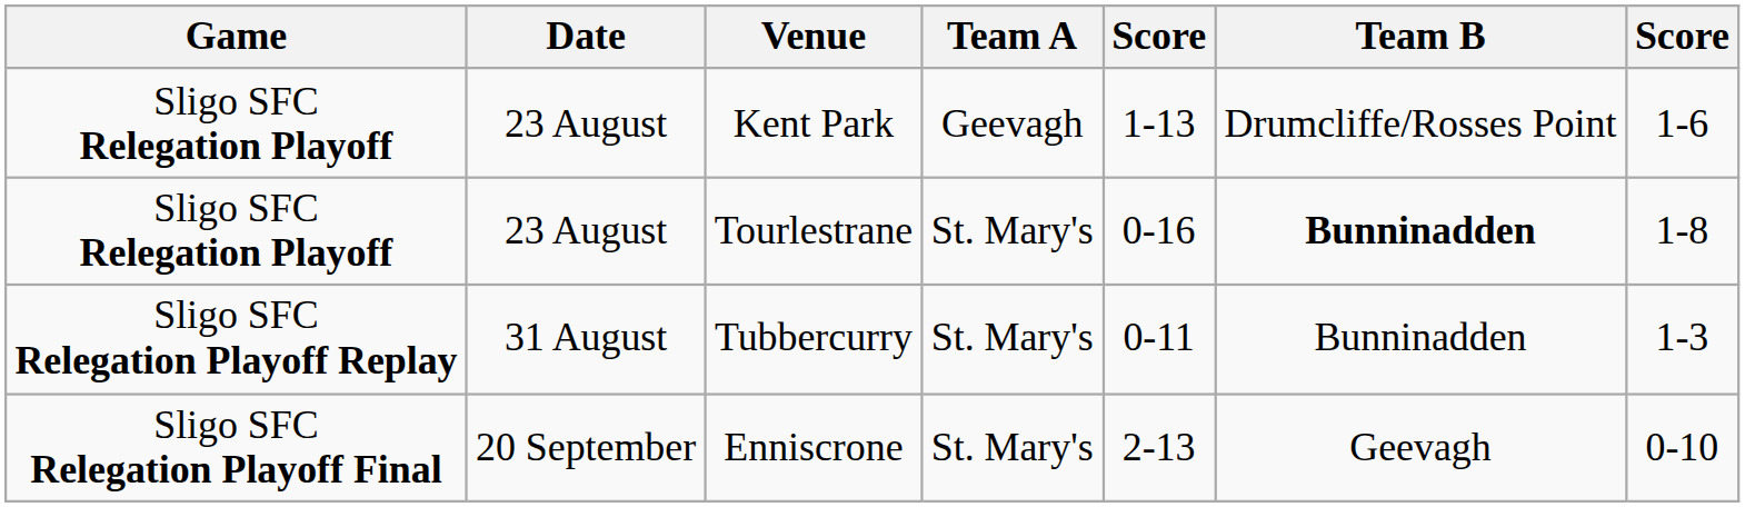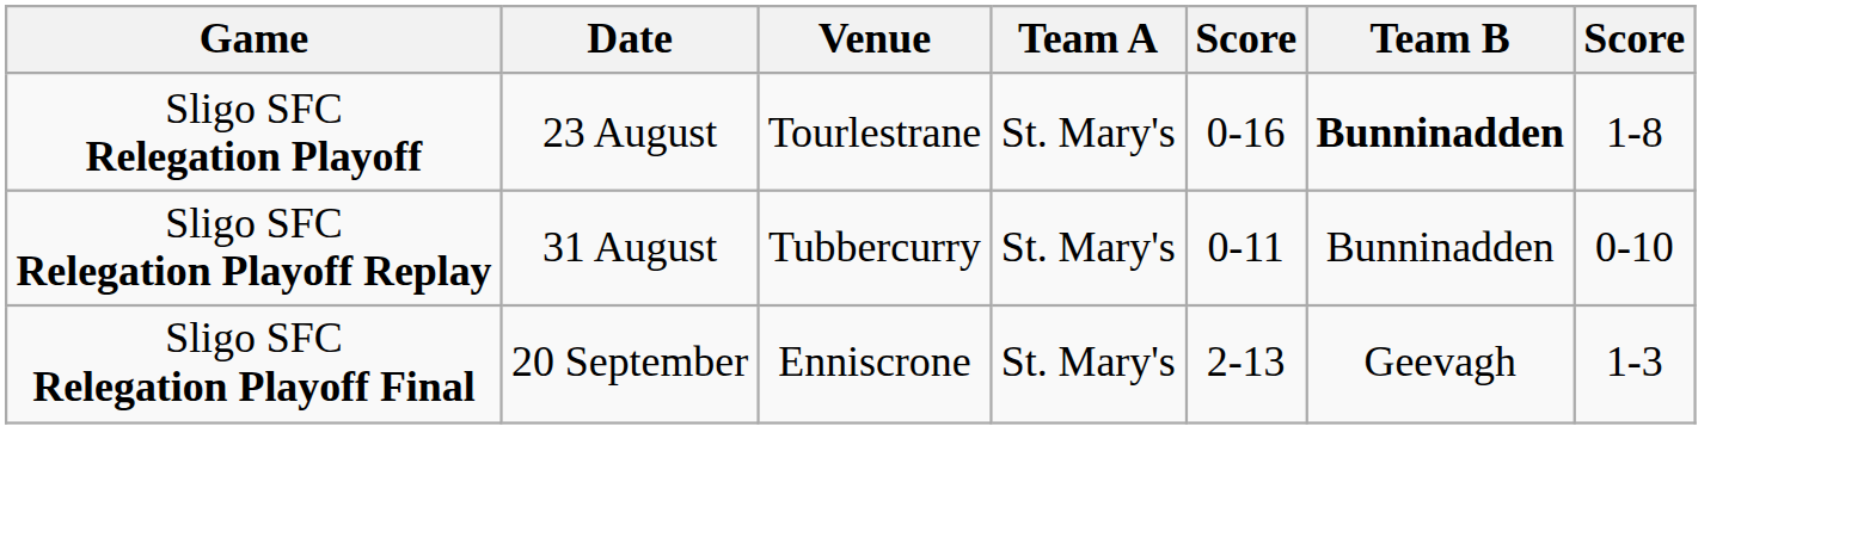 <table class="wikitable">
 <tr>
 <th>Game</th>
 <th>Date</th>
 <th>Venue</th>
 <th>Team A</th>
 <th>Score</th>
 <th>Team B</th>
 <th>Score</th>
-</tr>
-<tr align="center">
-<td>Sligo SFC<br><strong>Relegation Playoff</strong></td>
-<td>23 August</td>
-<td>Kent Park</td>
-<td>Geevagh</td>
-<td>1-13</td>
-<td>Drumcliffe/Rosses Point</td>
-<td>1-6</td>
 </tr>
 <tr align="center">
 <td>Sligo SFC<br><strong>Relegation Playoff</strong></td>
 <td>23 August</td>
 <td>Tourlestrane</td>
 <td>St. Mary's</td>
 <td>0-16</td>
 <td><strong>Bunninadden</strong></td>
 <td>1-8</td>
 </tr>
 <tr align="center">
 <td>Sligo SFC<br><strong>Relegation Playoff Replay</strong></td>
 <td>31 August</td>
 <td>Tubbercurry</td>
 <td>St. Mary's</td>
 <td>0-11</td>
 <td>Bunninadden</td>
-<td>1-3</td>
+<td>0-10</td>
 </tr>
 <tr align="center">
 <td>Sligo SFC<br><strong>Relegation Playoff Final</strong></td>
 <td>20 September</td>
 <td>Enniscrone</td>
 <td>St. Mary's</td>
 <td>2-13</td>
 <td>Geevagh</td>
-<td>0-10</td>
+<td>1-3</td>
 </tr>
 </table>
